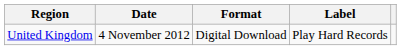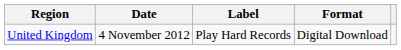 <table class=wikitable>
 <tr>
 <th>Region</th>
 <th>Date</th>
+<th>Label</th>
 <th>Format</th>
-<th>Label</th>
 <th></th>
 </tr>
 <tr>
 <td><a href='#'>United Kingdom</a></td>
 <td>4 November 2012</td>
+<td>Play Hard Records</td>
 <td>Digital Download</td>
-<td>Play Hard Records</td>
 <td></td>
 </tr>
 </table>
